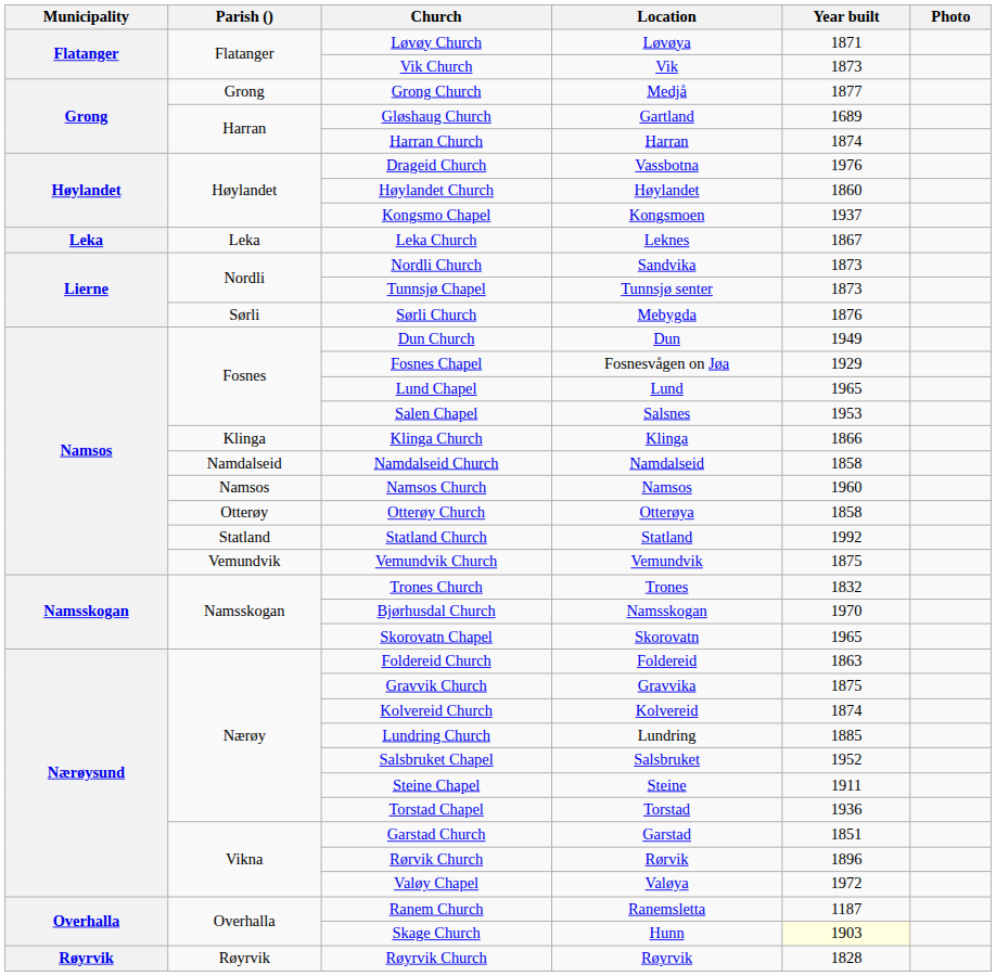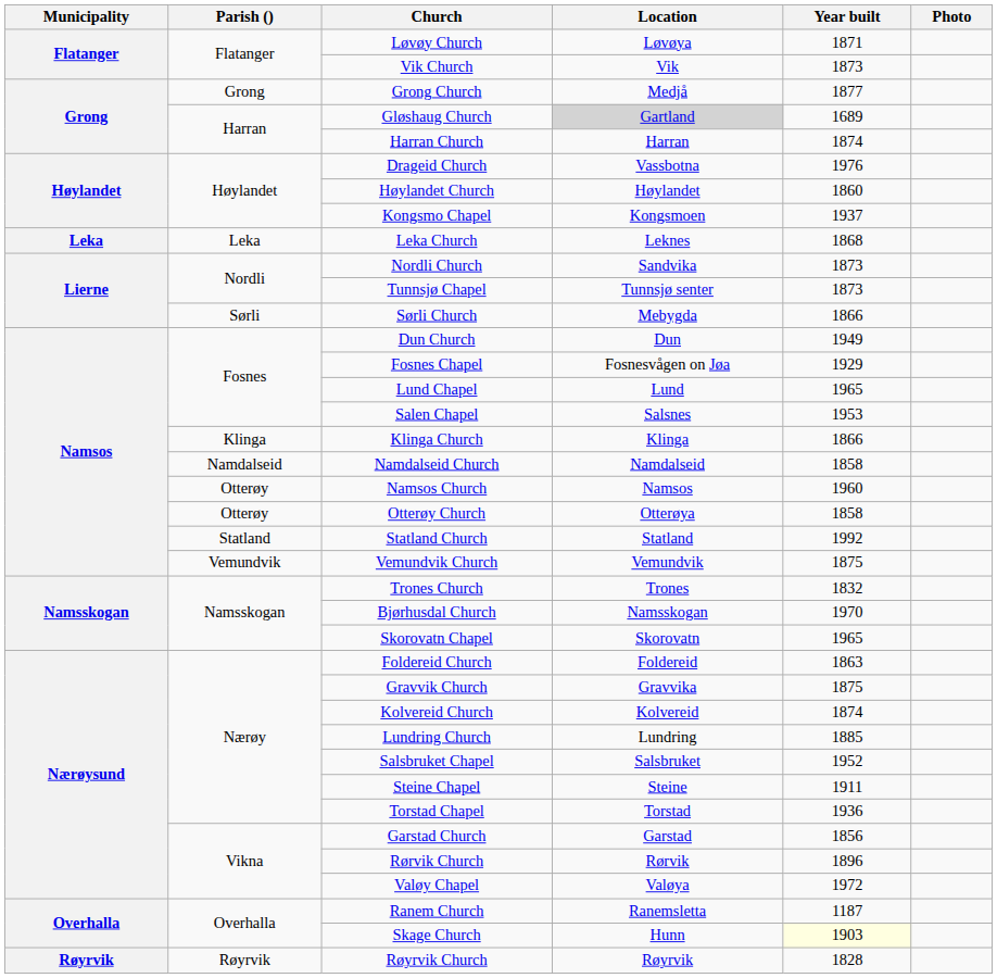 <table class="wikitable" style="text-align: center; width: 80%;">
 <tr>
 <th>Municipality</th>
 <th>Parish ()</th>
 <th>Church</th>
 <th>Location</th>
 <th>Year built</th>
 <th>Photo</th>
 </tr>
 <tr>
 <th rowspan="2"><a href='#'>Flatanger</a></th>
 <td rowspan="2">Flatanger</td>
 <td><a href='#'>Løvøy Church</a></td>
 <td><a href='#'>Løvøya</a></td>
 <td>1871</td>
 <td></td>
 </tr>
 <tr>
 <td><a href='#'>Vik Church</a></td>
 <td><a href='#'>Vik</a></td>
 <td>1873</td>
 <td></td>
 </tr>
 <tr>
 <th rowspan="3"><a href='#'>Grong</a></th>
 <td>Grong</td>
 <td><a href='#'>Grong Church</a></td>
 <td><a href='#'>Medjå</a></td>
 <td>1877</td>
 <td></td>
 </tr>
 <tr>
 <td rowspan="2">Harran</td>
 <td><a href='#'>Gløshaug Church</a></td>
-<td><a href='#'>Gartland</a></td>
+<td style="background: lightgrey;"><a href='#'>Gartland</a></td>
 <td>1689</td>
 <td></td>
 </tr>
 <tr>
 <td><a href='#'>Harran Church</a></td>
 <td><a href='#'>Harran</a></td>
 <td>1874</td>
 <td></td>
 </tr>
 <tr>
 <th rowspan="3"><a href='#'>Høylandet</a></th>
 <td rowspan="3">Høylandet</td>
 <td><a href='#'>Drageid Church</a></td>
 <td><a href='#'>Vassbotna</a></td>
 <td>1976</td>
 <td></td>
 </tr>
 <tr>
 <td><a href='#'>Høylandet Church</a></td>
 <td><a href='#'>Høylandet</a></td>
 <td>1860</td>
 <td></td>
 </tr>
 <tr>
 <td><a href='#'>Kongsmo Chapel</a></td>
 <td><a href='#'>Kongsmoen</a></td>
 <td>1937</td>
 <td></td>
 </tr>
 <tr>
 <th rowspan="1"><a href='#'>Leka</a></th>
 <td>Leka</td>
 <td><a href='#'>Leka Church</a></td>
 <td><a href='#'>Leknes</a></td>
-<td>1867</td>
+<td>1868</td>
 <td></td>
 </tr>
 <tr>
 <th rowspan="3"><a href='#'>Lierne</a></th>
 <td rowspan="2">Nordli</td>
 <td><a href='#'>Nordli Church</a></td>
 <td><a href='#'>Sandvika</a></td>
 <td>1873</td>
 <td></td>
 </tr>
 <tr>
 <td><a href='#'>Tunnsjø Chapel</a></td>
 <td><a href='#'>Tunnsjø senter</a></td>
 <td>1873</td>
 <td></td>
 </tr>
 <tr>
 <td>Sørli</td>
 <td><a href='#'>Sørli Church</a></td>
 <td><a href='#'>Mebygda</a></td>
-<td>1876</td>
+<td>1866</td>
 <td></td>
 </tr>
 <tr>
 <th rowspan="10"><a href='#'>Namsos</a></th>
 <td rowspan="4">Fosnes</td>
 <td><a href='#'>Dun Church</a></td>
 <td><a href='#'>Dun</a></td>
 <td>1949</td>
 <td></td>
 </tr>
 <tr>
 <td><a href='#'>Fosnes Chapel</a></td>
 <td>Fosnesvågen on <a href='#'>Jøa</a></td>
 <td>1929</td>
 <td></td>
 </tr>
 <tr>
 <td><a href='#'>Lund Chapel</a></td>
 <td><a href='#'>Lund</a></td>
 <td>1965</td>
 <td></td>
 </tr>
 <tr>
 <td><a href='#'>Salen Chapel</a></td>
 <td><a href='#'>Salsnes</a></td>
 <td>1953</td>
 <td></td>
 </tr>
 <tr>
 <td>Klinga</td>
 <td><a href='#'>Klinga Church</a></td>
 <td><a href='#'>Klinga</a></td>
 <td>1866</td>
 <td></td>
 </tr>
 <tr>
 <td>Namdalseid</td>
 <td><a href='#'>Namdalseid Church</a></td>
 <td><a href='#'>Namdalseid</a></td>
 <td>1858</td>
 <td></td>
 </tr>
 <tr>
-<td>Namsos</td>
+<td>Otterøy</td>
 <td><a href='#'>Namsos Church</a></td>
 <td><a href='#'>Namsos</a></td>
 <td>1960</td>
 <td></td>
 </tr>
 <tr>
 <td>Otterøy</td>
 <td><a href='#'>Otterøy Church</a></td>
 <td><a href='#'>Otterøya</a></td>
 <td>1858</td>
 <td></td>
 </tr>
 <tr>
 <td>Statland</td>
 <td><a href='#'>Statland Church</a></td>
 <td><a href='#'>Statland</a></td>
 <td>1992</td>
 <td></td>
 </tr>
 <tr>
 <td>Vemundvik</td>
 <td><a href='#'>Vemundvik Church</a></td>
 <td><a href='#'>Vemundvik</a></td>
 <td>1875</td>
 <td></td>
 </tr>
 <tr>
 <th rowspan="3"><a href='#'>Namsskogan</a></th>
 <td rowspan="3">Namsskogan</td>
 <td><a href='#'>Trones Church</a></td>
 <td><a href='#'>Trones</a></td>
 <td>1832</td>
 <td></td>
 </tr>
 <tr>
 <td><a href='#'>Bjørhusdal Church</a></td>
 <td><a href='#'>Namsskogan</a></td>
 <td>1970</td>
 <td></td>
 </tr>
 <tr>
 <td><a href='#'>Skorovatn Chapel</a></td>
 <td><a href='#'>Skorovatn</a></td>
 <td>1965</td>
 <td></td>
 </tr>
 <tr>
 <th rowspan="10"><a href='#'>Nærøysund</a></th>
 <td rowspan="7">Nærøy</td>
 <td><a href='#'>Foldereid Church</a></td>
 <td><a href='#'>Foldereid</a></td>
 <td>1863</td>
 <td></td>
 </tr>
 <tr>
 <td><a href='#'>Gravvik Church</a></td>
 <td><a href='#'>Gravvika</a></td>
 <td>1875</td>
 <td></td>
 </tr>
 <tr>
 <td><a href='#'>Kolvereid Church</a></td>
 <td><a href='#'>Kolvereid</a></td>
 <td>1874</td>
 <td></td>
 </tr>
 <tr>
 <td><a href='#'>Lundring Church</a></td>
 <td>Lundring</td>
 <td>1885</td>
 <td></td>
 </tr>
 <tr>
 <td><a href='#'>Salsbruket Chapel</a></td>
 <td><a href='#'>Salsbruket</a></td>
 <td>1952</td>
 <td></td>
 </tr>
 <tr>
 <td><a href='#'>Steine Chapel</a></td>
 <td><a href='#'>Steine</a></td>
 <td>1911</td>
 <td></td>
 </tr>
 <tr>
 <td><a href='#'>Torstad Chapel</a></td>
 <td><a href='#'>Torstad</a></td>
 <td>1936</td>
 <td></td>
 </tr>
 <tr>
 <td rowspan="3">Vikna</td>
 <td><a href='#'>Garstad Church</a></td>
 <td><a href='#'>Garstad</a></td>
-<td>1851</td>
+<td>1856</td>
 <td></td>
 </tr>
 <tr>
 <td><a href='#'>Rørvik Church</a></td>
 <td><a href='#'>Rørvik</a></td>
 <td>1896</td>
 <td></td>
 </tr>
 <tr>
 <td><a href='#'>Valøy Chapel</a></td>
 <td><a href='#'>Valøya</a></td>
 <td>1972</td>
 <td></td>
 </tr>
 <tr>
 <th rowspan="2"><a href='#'>Overhalla</a></th>
 <td rowspan="2">Overhalla</td>
 <td><a href='#'>Ranem Church</a></td>
 <td><a href='#'>Ranemsletta</a></td>
 <td>1187</td>
 <td></td>
 </tr>
 <tr>
 <td><a href='#'>Skage Church</a></td>
 <td><a href='#'>Hunn</a></td>
 <td style="background: lightyellow;">1903</td>
 <td></td>
 </tr>
 <tr>
 <th rowspan="1"><a href='#'>Røyrvik</a></th>
 <td>Røyrvik</td>
 <td><a href='#'>Røyrvik Church</a></td>
 <td><a href='#'>Røyrvik</a></td>
 <td>1828</td>
 <td></td>
 </tr>
 </table>
